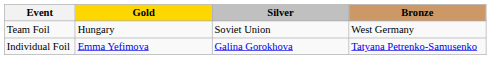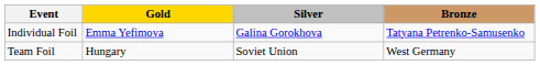 <table class="wikitable">
 <tr>
 <th width="100">Event</th>
 <th style="background-color:gold;" width="200"> Gold</th>
 <th style="background-color:silver;" width="200"> Silver</th>
 <th style="background-color:#CC9966;" width="200"> Bronze</th>
 </tr>
 <tr>
+<td>Individual Foil</td>
+<td> <a href='#'>Emma Yefimova</a></td>
+<td> <a href='#'>Galina Gorokhova</a></td>
+<td> <a href='#'>Tatyana Petrenko-Samusenko</a></td>
+</tr>
+<tr>
 <td>Team Foil</td>
 <td> Hungary</td>
 <td> Soviet Union</td>
 <td> West Germany</td>
 </tr>
-<tr>
-<td>Individual Foil</td>
-<td> <a href='#'>Emma Yefimova</a></td>
-<td> <a href='#'>Galina Gorokhova</a></td>
-<td> <a href='#'>Tatyana Petrenko-Samusenko</a></td>
-</tr>
 </table>
